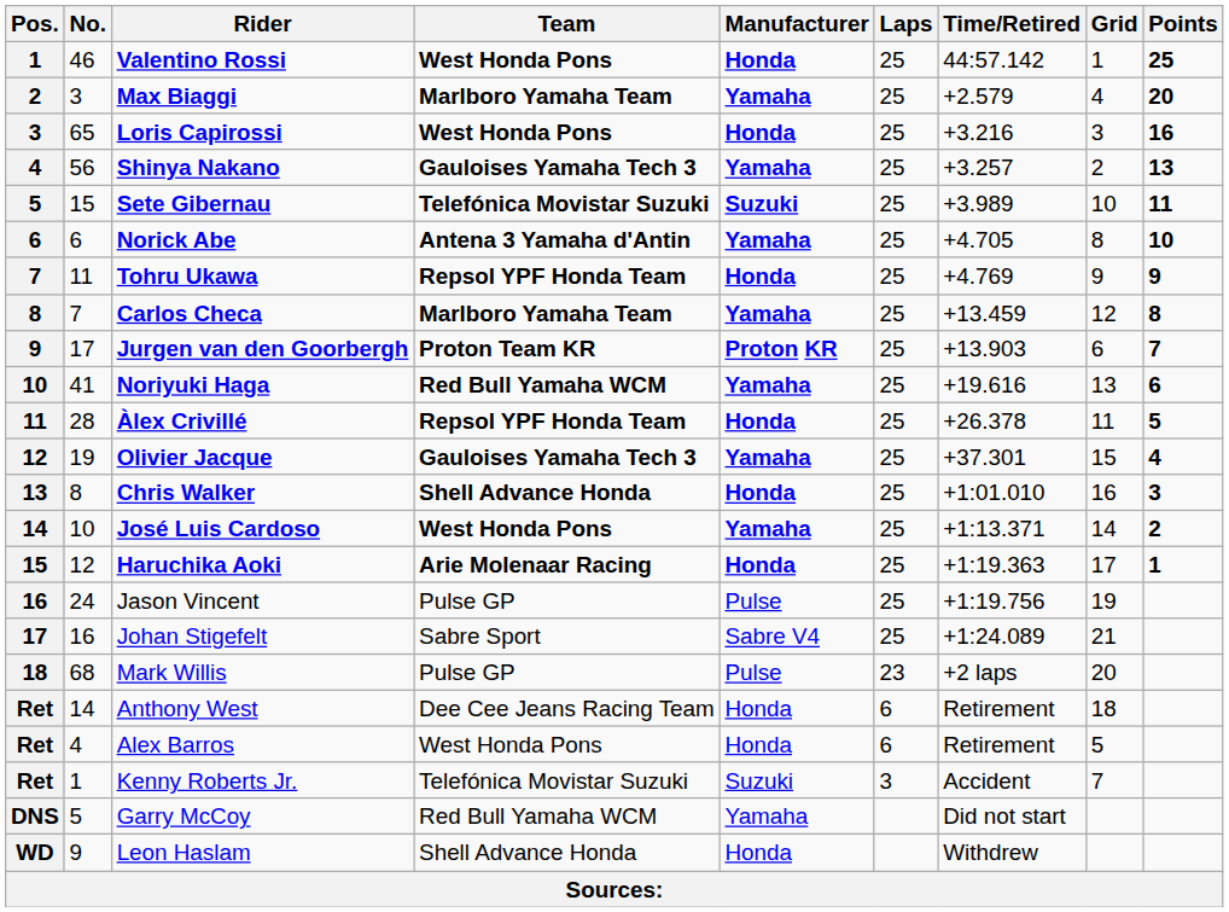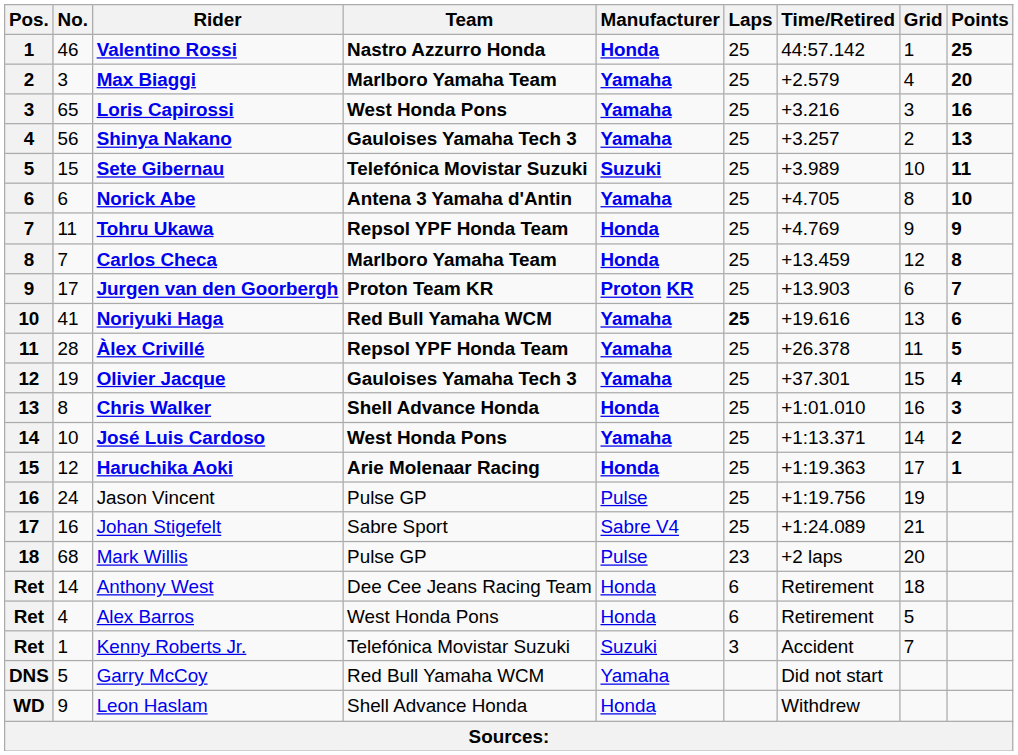 <table class="wikitable" style="font-size: 95%;">
 <tr>
 <th>Pos.</th>
 <th>No.</th>
 <th>Rider</th>
 <th>Team</th>
 <th>Manufacturer</th>
 <th>Laps</th>
 <th>Time/Retired</th>
 <th>Grid</th>
 <th>Points</th>
 </tr>
 <tr>
 <th>1</th>
 <td>46</td>
 <td> <strong><a href='#'>Valentino Rossi</a></strong></td>
-<td><strong>West Honda Pons</strong></td>
+<td><strong>Nastro Azzurro Honda</strong></td>
 <td><strong><a href='#'>Honda</a></strong></td>
 <td>25</td>
 <td>44:57.142</td>
 <td>1</td>
 <td><strong>25</strong></td>
 </tr>
 <tr>
 <th>2</th>
 <td>3</td>
 <td> <strong><a href='#'>Max Biaggi</a></strong></td>
 <td><strong>Marlboro Yamaha Team</strong></td>
 <td><strong><a href='#'>Yamaha</a></strong></td>
 <td>25</td>
 <td>+2.579</td>
 <td>4</td>
 <td><strong>20</strong></td>
 </tr>
 <tr>
 <th>3</th>
 <td>65</td>
 <td> <strong><a href='#'>Loris Capirossi</a></strong></td>
 <td><strong>West Honda Pons</strong></td>
-<td><strong><a href='#'>Honda</a></strong></td>
+<td><strong><a href='#'>Yamaha</a></strong></td>
 <td>25</td>
 <td>+3.216</td>
 <td>3</td>
 <td><strong>16</strong></td>
 </tr>
 <tr>
 <th>4</th>
 <td>56</td>
 <td> <strong><a href='#'>Shinya Nakano</a></strong></td>
 <td><strong>Gauloises Yamaha Tech 3</strong></td>
 <td><strong><a href='#'>Yamaha</a></strong></td>
 <td>25</td>
 <td>+3.257</td>
 <td>2</td>
 <td><strong>13</strong></td>
 </tr>
 <tr>
 <th>5</th>
 <td>15</td>
 <td> <strong><a href='#'>Sete Gibernau</a></strong></td>
 <td><strong>Telefónica Movistar Suzuki</strong></td>
 <td><strong><a href='#'>Suzuki</a></strong></td>
 <td>25</td>
 <td>+3.989</td>
 <td>10</td>
 <td><strong>11</strong></td>
 </tr>
 <tr>
 <th>6</th>
 <td>6</td>
 <td> <strong><a href='#'>Norick Abe</a></strong></td>
 <td><strong>Antena 3 Yamaha d'Antin</strong></td>
 <td><strong><a href='#'>Yamaha</a></strong></td>
 <td>25</td>
 <td>+4.705</td>
 <td>8</td>
 <td><strong>10</strong></td>
 </tr>
 <tr>
 <th>7</th>
 <td>11</td>
 <td> <strong><a href='#'>Tohru Ukawa</a></strong></td>
 <td><strong>Repsol YPF Honda Team</strong></td>
 <td><strong><a href='#'>Honda</a></strong></td>
 <td>25</td>
 <td>+4.769</td>
 <td>9</td>
 <td><strong>9</strong></td>
 </tr>
 <tr>
 <th>8</th>
 <td>7</td>
 <td> <strong><a href='#'>Carlos Checa</a></strong></td>
 <td><strong>Marlboro Yamaha Team</strong></td>
-<td><strong><a href='#'>Yamaha</a></strong></td>
+<td><strong><a href='#'>Honda</a></strong></td>
 <td>25</td>
 <td>+13.459</td>
 <td>12</td>
 <td><strong>8</strong></td>
 </tr>
 <tr>
 <th>9</th>
 <td>17</td>
 <td> <strong><a href='#'>Jurgen van den Goorbergh</a></strong></td>
 <td><strong>Proton Team KR</strong></td>
 <td><strong><a href='#'>Proton</a> <a href='#'>KR</a></strong></td>
 <td>25</td>
 <td>+13.903</td>
 <td>6</td>
 <td><strong>7</strong></td>
 </tr>
 <tr>
 <th>10</th>
 <td>41</td>
 <td> <strong><a href='#'>Noriyuki Haga</a></strong></td>
 <td><strong>Red Bull Yamaha WCM</strong></td>
 <td><strong><a href='#'>Yamaha</a></strong></td>
-<td>25</td>
+<td><strong>25</strong></td>
 <td>+19.616</td>
 <td>13</td>
 <td><strong>6</strong></td>
 </tr>
 <tr>
 <th>11</th>
 <td>28</td>
 <td> <strong><a href='#'>Àlex Crivillé</a></strong></td>
 <td><strong>Repsol YPF Honda Team</strong></td>
-<td><strong><a href='#'>Honda</a></strong></td>
+<td><strong><a href='#'>Yamaha</a></strong></td>
 <td>25</td>
 <td>+26.378</td>
 <td>11</td>
 <td><strong>5</strong></td>
 </tr>
 <tr>
 <th>12</th>
 <td>19</td>
 <td> <strong><a href='#'>Olivier Jacque</a></strong></td>
 <td><strong>Gauloises Yamaha Tech 3</strong></td>
 <td><strong><a href='#'>Yamaha</a></strong></td>
 <td>25</td>
 <td>+37.301</td>
 <td>15</td>
 <td><strong>4</strong></td>
 </tr>
 <tr>
 <th>13</th>
 <td>8</td>
 <td> <strong><a href='#'>Chris Walker</a></strong></td>
 <td><strong>Shell Advance Honda</strong></td>
 <td><strong><a href='#'>Honda</a></strong></td>
 <td>25</td>
 <td>+1:01.010</td>
 <td>16</td>
 <td><strong>3</strong></td>
 </tr>
 <tr>
 <th>14</th>
 <td>10</td>
 <td> <strong><a href='#'>José Luis Cardoso</a></strong></td>
 <td><strong>West Honda Pons</strong></td>
 <td><strong><a href='#'>Yamaha</a></strong></td>
 <td>25</td>
 <td>+1:13.371</td>
 <td>14</td>
 <td><strong>2</strong></td>
 </tr>
 <tr>
 <th>15</th>
 <td>12</td>
 <td> <strong><a href='#'>Haruchika Aoki</a></strong></td>
 <td><strong>Arie Molenaar Racing</strong></td>
 <td><strong><a href='#'>Honda</a></strong></td>
 <td>25</td>
 <td>+1:19.363</td>
 <td>17</td>
 <td><strong>1</strong></td>
 </tr>
 <tr>
 <th>16</th>
 <td>24</td>
 <td> Jason Vincent</td>
 <td>Pulse GP</td>
 <td><a href='#'>Pulse</a></td>
 <td>25</td>
 <td>+1:19.756</td>
 <td>19</td>
 <td></td>
 </tr>
 <tr>
 <th>17</th>
 <td>16</td>
 <td> <a href='#'>Johan Stigefelt</a></td>
 <td>Sabre Sport</td>
 <td><a href='#'>Sabre V4</a></td>
 <td>25</td>
 <td>+1:24.089</td>
 <td>21</td>
 <td></td>
 </tr>
 <tr>
 <th>18</th>
 <td>68</td>
 <td> <a href='#'>Mark Willis</a></td>
 <td>Pulse GP</td>
 <td><a href='#'>Pulse</a></td>
 <td>23</td>
 <td>+2 laps</td>
 <td>20</td>
 <td></td>
 </tr>
 <tr>
 <th>Ret</th>
 <td>14</td>
 <td> <a href='#'>Anthony West</a></td>
 <td>Dee Cee Jeans Racing Team</td>
 <td><a href='#'>Honda</a></td>
 <td>6</td>
 <td>Retirement</td>
 <td>18</td>
 <td></td>
 </tr>
 <tr>
 <th>Ret</th>
 <td>4</td>
 <td> <a href='#'>Alex Barros</a></td>
 <td>West Honda Pons</td>
 <td><a href='#'>Honda</a></td>
 <td>6</td>
 <td>Retirement</td>
 <td>5</td>
 <td></td>
 </tr>
 <tr>
 <th>Ret</th>
 <td>1</td>
 <td> <a href='#'>Kenny Roberts Jr.</a></td>
 <td>Telefónica Movistar Suzuki</td>
 <td><a href='#'>Suzuki</a></td>
 <td>3</td>
 <td>Accident</td>
 <td>7</td>
 <td></td>
 </tr>
 <tr>
 <th>DNS</th>
 <td>5</td>
 <td> <a href='#'>Garry McCoy</a></td>
 <td>Red Bull Yamaha WCM</td>
 <td><a href='#'>Yamaha</a></td>
 <td></td>
 <td>Did not start</td>
 <td></td>
 <td></td>
 </tr>
 <tr>
 <th>WD</th>
 <td>9</td>
 <td> <a href='#'>Leon Haslam</a></td>
 <td>Shell Advance Honda</td>
 <td><a href='#'>Honda</a></td>
 <td></td>
 <td>Withdrew</td>
 <td></td>
 <td></td>
 </tr>
 <tr>
 <th colspan=9>Sources: </th>
 </tr>
 </table>
